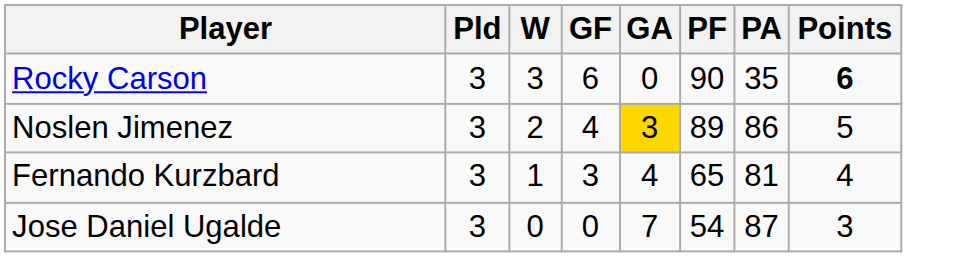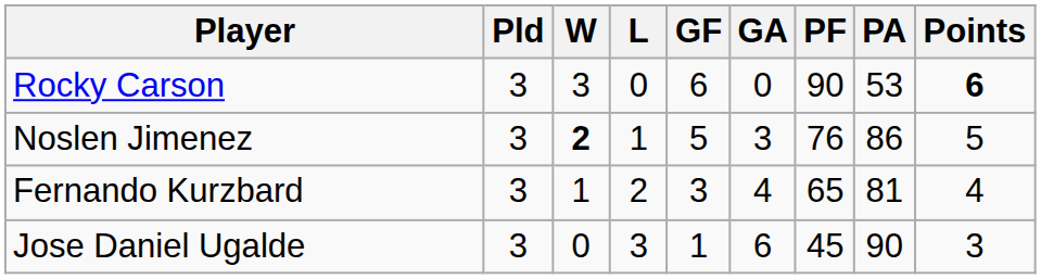 <table class=wikitable style="text-align:center">
 <tr>
 <th width=220>Player</th>
 <th width=20>Pld</th>
 <th width=20>W</th>
+<th width=20>L</th>
 <th width=20>GF</th>
 <th width=20>GA</th>
 <th width=20>PF</th>
 <th width=20>PA</th>
 <th width=50>Points</th>
 </tr>
 <tr>
 <td align=left> <a href='#'>Rocky Carson</a></td>
 <td>3</td>
 <td>3</td>
+<td>0</td>
 <td>6</td>
 <td>0</td>
 <td>90</td>
-<td>35</td>
+<td>53</td>
 <td><strong>6</strong></td>
 </tr>
 <tr>
 <td align=left> Noslen Jimenez</td>
 <td>3</td>
-<td>2</td>
-<td>4</td>
-<td style="background: gold;">3</td>
-<td>89</td>
+<td><strong>2</strong></td>
+<td>1</td>
+<td>5</td>
+<td>3</td>
+<td>76</td>
 <td>86</td>
 <td>5</td>
 </tr>
 <tr>
 <td align=left> Fernando Kurzbard</td>
 <td>3</td>
 <td>1</td>
+<td>2</td>
 <td>3</td>
 <td>4</td>
 <td>65</td>
 <td>81</td>
 <td>4</td>
 </tr>
 <tr>
 <td align=left> Jose Daniel Ugalde</td>
 <td>3</td>
 <td>0</td>
-<td>0</td>
-<td>7</td>
-<td>54</td>
-<td>87</td>
+<td>3</td>
+<td>1</td>
+<td>6</td>
+<td>45</td>
+<td>90</td>
 <td>3</td>
 </tr>
 </table>
